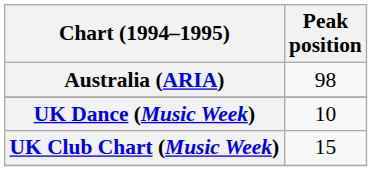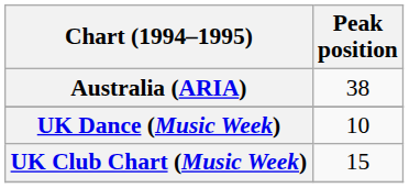 <table class="wikitable sortable plainrowheaders" style="text-align:center">
 <tr>
 <th scope="col">Chart (1994–1995)</th>
 <th scope="col">Peak<br>position</th>
 </tr>
 <tr>
 <th scope="row">Australia (<a href='#'>ARIA</a>)</th>
-<td>98</td>
+<td>38</td>
 </tr>
 <tr>
 </tr>
 <tr>
 </tr>
 <tr>
 <th scope="row"><a href='#'>UK Dance</a> (<em><a href='#'>Music Week</a></em>)</th>
 <td>10</td>
 </tr>
 <tr>
 <th scope="row"><a href='#'>UK Club Chart</a> (<em><a href='#'>Music Week</a></em>)</th>
 <td>15</td>
 </tr>
 <tr>
 </tr>
 </table>
